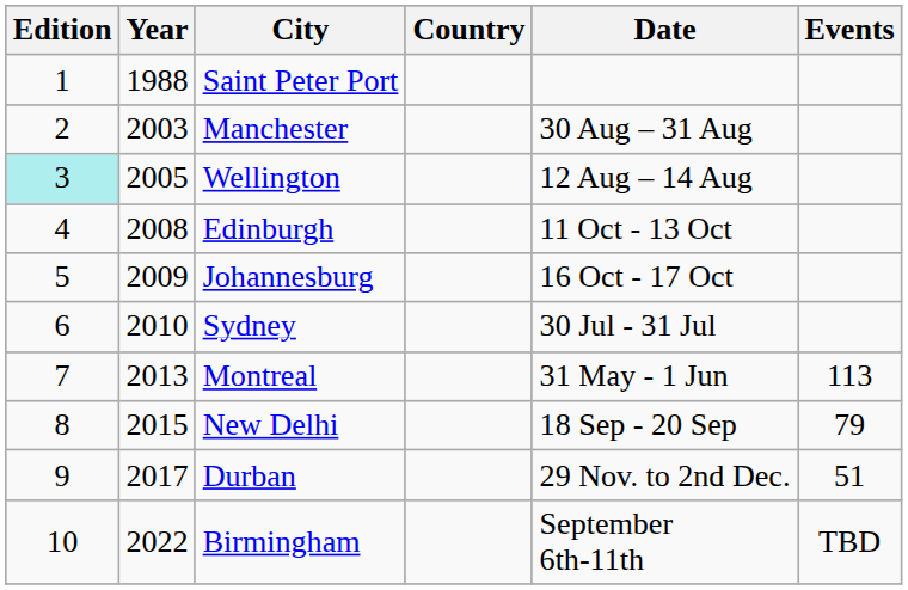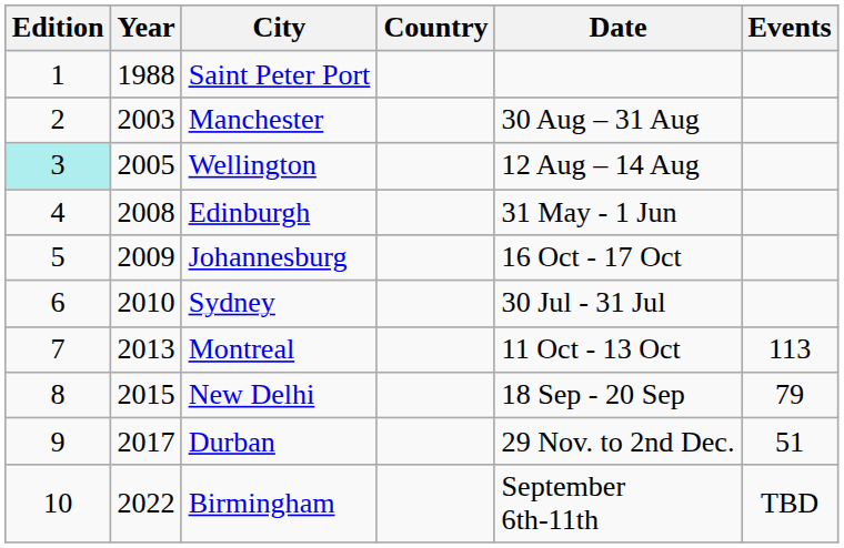 <table class="wikitable">
 <tr style="background:#cde;">
 <th>Edition</th>
 <th>Year</th>
 <th>City</th>
 <th>Country</th>
 <th>Date</th>
 <th>Events</th>
 </tr>
 <tr>
 <td align=center>1</td>
 <td align=center>1988</td>
 <td><a href='#'>Saint Peter Port</a></td>
 <td></td>
 <td></td>
 <td></td>
 </tr>
 <tr>
 <td align=center>2</td>
 <td align=center>2003</td>
 <td><a href='#'>Manchester</a></td>
 <td></td>
 <td>30 Aug – 31 Aug</td>
 <td></td>
 </tr>
 <tr>
 <td align=center style="background: paleturquoise;">3</td>
 <td align=center>2005</td>
 <td><a href='#'>Wellington</a></td>
 <td></td>
 <td>12 Aug – 14 Aug</td>
 <td></td>
 </tr>
 <tr>
 <td align=center>4</td>
 <td align=center>2008</td>
 <td><a href='#'>Edinburgh</a></td>
 <td></td>
-<td>11 Oct - 13 Oct</td>
+<td>31 May - 1 Jun</td>
 <td></td>
 </tr>
 <tr>
 <td align=center>5</td>
 <td align=center>2009</td>
 <td><a href='#'>Johannesburg</a></td>
 <td></td>
 <td>16 Oct - 17 Oct</td>
 <td align=center></td>
 </tr>
 <tr>
 <td align=center>6</td>
 <td align=center>2010</td>
 <td><a href='#'>Sydney</a></td>
 <td></td>
 <td>30 Jul - 31 Jul</td>
 <td align=center></td>
 </tr>
 <tr>
 <td align=center>7</td>
 <td align=center>2013</td>
 <td><a href='#'>Montreal</a></td>
 <td></td>
-<td>31 May - 1 Jun</td>
+<td>11 Oct - 13 Oct</td>
 <td align=center>113</td>
 </tr>
 <tr>
 <td align=center>8</td>
 <td align=center>2015</td>
 <td><a href='#'>New Delhi</a></td>
 <td></td>
 <td>18 Sep - 20 Sep</td>
 <td align=center>79</td>
 </tr>
 <tr>
 <td align=center>9</td>
 <td align=center>2017</td>
 <td><a href='#'>Durban</a></td>
 <td></td>
 <td>29 Nov. to 2nd Dec.</td>
 <td align=center>51</td>
 </tr>
 <tr>
 <td align=center>10</td>
 <td align=center>2022</td>
 <td><a href='#'>Birmingham</a></td>
 <td></td>
 <td>September<br>6th-11th</td>
 <td align=center>TBD</td>
 </tr>
 </table>
